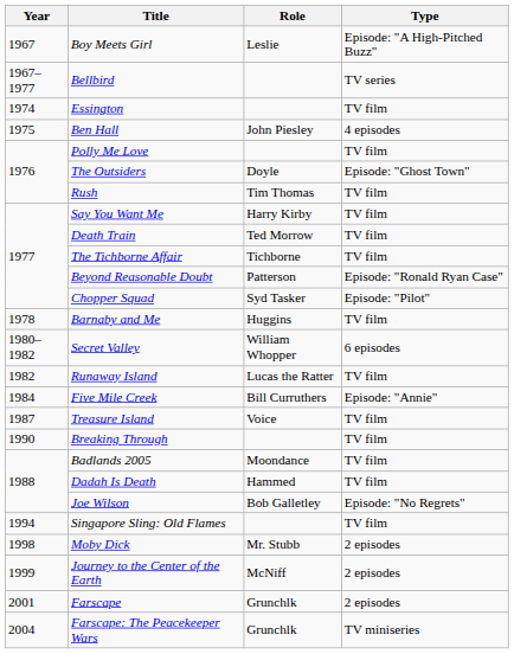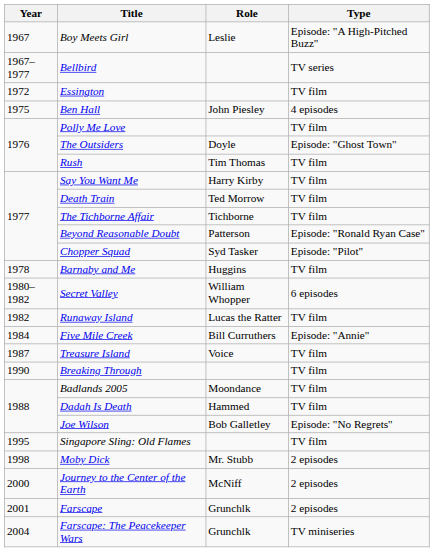 <table class="wikitable">
 <tr>
 <th>Year</th>
 <th>Title</th>
 <th>Role</th>
 <th>Type</th>
 </tr>
 <tr>
 <td>1967</td>
 <td><em>Boy Meets Girl</em></td>
 <td>Leslie</td>
 <td>Episode: "A High-Pitched Buzz"</td>
 </tr>
 <tr>
 <td>1967–1977</td>
 <td><em><a href='#'>Bellbird</a></em></td>
 <td></td>
 <td>TV series</td>
 </tr>
 <tr>
-<td>1974</td>
+<td>1972</td>
 <td><em><a href='#'>Essington</a></em></td>
 <td></td>
 <td>TV film</td>
 </tr>
 <tr>
 <td>1975</td>
 <td><em><a href='#'>Ben Hall</a></em></td>
 <td>John Piesley</td>
 <td>4 episodes</td>
 </tr>
 <tr>
 <td rowspan="3">1976</td>
 <td><em><a href='#'>Polly Me Love</a></em></td>
 <td></td>
 <td>TV film</td>
 </tr>
 <tr>
 <td><em><a href='#'>The Outsiders</a></em></td>
 <td>Doyle</td>
 <td>Episode: "Ghost Town"</td>
 </tr>
 <tr>
 <td><em><a href='#'>Rush</a></em></td>
 <td>Tim Thomas</td>
 <td>TV film</td>
 </tr>
 <tr>
 <td rowspan="5">1977</td>
 <td><em><a href='#'>Say You Want Me</a></em></td>
 <td>Harry Kirby</td>
 <td>TV film</td>
 </tr>
 <tr>
 <td><em><a href='#'>Death Train</a></em></td>
 <td>Ted Morrow</td>
 <td>TV film</td>
 </tr>
 <tr>
 <td><em><a href='#'>The Tichborne Affair</a></em></td>
 <td>Tichborne</td>
 <td>TV film</td>
 </tr>
 <tr>
 <td><em><a href='#'>Beyond Reasonable Doubt</a></em></td>
 <td>Patterson</td>
 <td>Episode: "Ronald Ryan Case"</td>
 </tr>
 <tr>
 <td><em><a href='#'>Chopper Squad</a></em></td>
 <td>Syd Tasker</td>
 <td>Episode: "Pilot"</td>
 </tr>
 <tr>
 <td>1978</td>
 <td><em><a href='#'>Barnaby and Me</a></em></td>
 <td>Huggins</td>
 <td>TV film</td>
 </tr>
 <tr>
 <td>1980–1982</td>
 <td><em><a href='#'>Secret Valley</a></em></td>
 <td>William Whopper</td>
 <td>6 episodes</td>
 </tr>
 <tr>
 <td>1982</td>
 <td><em><a href='#'>Runaway Island</a></em></td>
 <td>Lucas the Ratter</td>
 <td>TV film</td>
 </tr>
 <tr>
 <td>1984</td>
 <td><em><a href='#'>Five Mile Creek</a></em></td>
 <td>Bill Curruthers</td>
 <td>Episode: "Annie"</td>
 </tr>
 <tr>
 <td>1987</td>
 <td><em><a href='#'>Treasure Island</a></em></td>
 <td>Voice</td>
 <td>TV film</td>
 </tr>
 <tr>
 <td>1990</td>
 <td><em><a href='#'>Breaking Through</a></em></td>
 <td></td>
 <td>TV film</td>
 </tr>
 <tr>
 <td rowspan="3">1988</td>
 <td><em>Badlands 2005</em></td>
 <td>Moondance</td>
 <td>TV film</td>
 </tr>
 <tr>
 <td><em><a href='#'>Dadah Is Death</a></em></td>
 <td>Hammed</td>
 <td>TV film</td>
 </tr>
 <tr>
 <td><em><a href='#'>Joe Wilson</a></em></td>
 <td>Bob Galletley</td>
 <td>Episode: "No Regrets"</td>
 </tr>
 <tr>
-<td>1994</td>
+<td>1995</td>
 <td><em>Singapore Sling: Old Flames</em></td>
 <td></td>
 <td>TV film</td>
 </tr>
 <tr>
 <td>1998</td>
 <td><em><a href='#'>Moby Dick</a></em></td>
 <td>Mr. Stubb</td>
 <td>2 episodes</td>
 </tr>
 <tr>
-<td>1999</td>
+<td>2000</td>
 <td><em><a href='#'>Journey to the Center of the Earth</a></em></td>
 <td>McNiff</td>
 <td>2 episodes</td>
 </tr>
 <tr>
 <td>2001</td>
 <td><em><a href='#'>Farscape</a></em></td>
 <td>Grunchlk</td>
 <td>2 episodes</td>
 </tr>
 <tr>
 <td>2004</td>
 <td><em><a href='#'>Farscape: The Peacekeeper Wars</a></em></td>
 <td>Grunchlk</td>
 <td>TV miniseries</td>
 </tr>
 </table>
